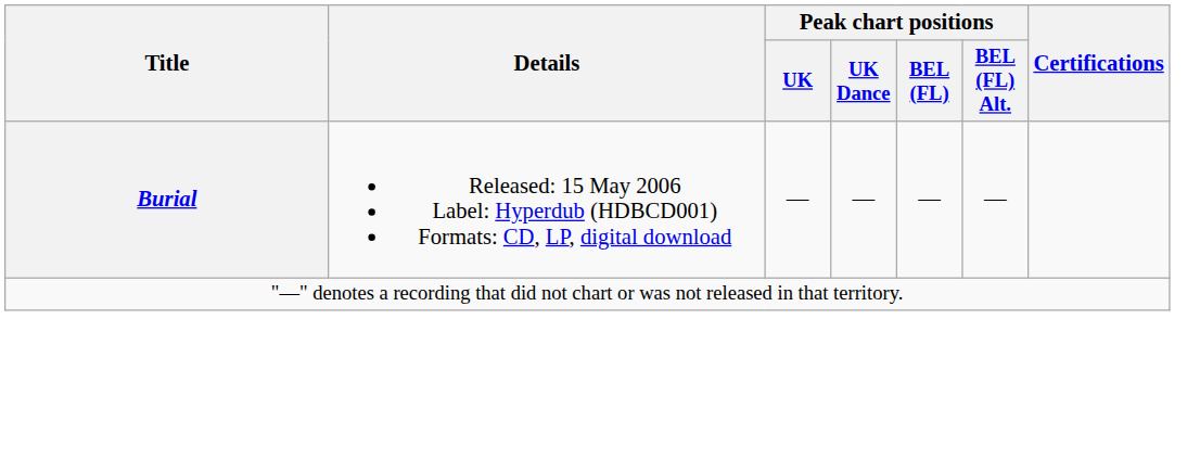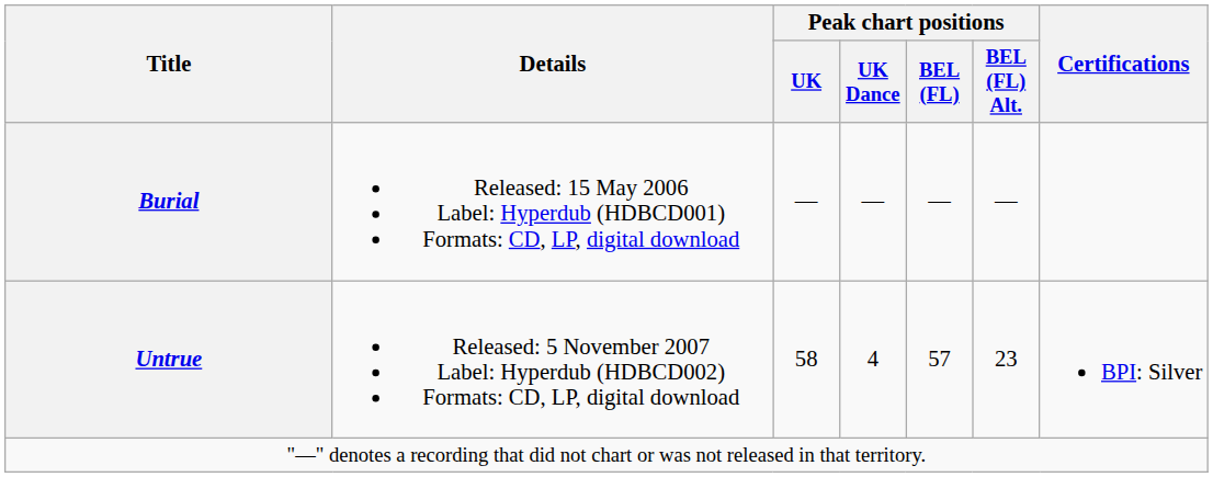 <table class="wikitable plainrowheaders" style="text-align:center;">
 <tr>
 <th scope="col" rowspan="2" style="width:14em;">Title</th>
 <th scope="col" rowspan="2" style="width:19em;">Details</th>
 <th scope="col" colspan="4">Peak chart positions</th>
 <th scope="col" rowspan="2"><a href='#'>Certifications</a></th>
 </tr>
 <tr>
 <th scope="col" style="width:2.8em;font-size:90%;"><a href='#'>UK</a><br></th>
 <th scope="col" style="width:2.8em;font-size:90%;"><a href='#'>UK<br>Dance</a></th>
 <th scope="col" style="width:2.8em;font-size:90%;"><a href='#'>BEL<br>(FL)</a><br></th>
 <th scope="col" style="width:2.8em;font-size:90%;"><a href='#'>BEL<br>(FL)<br>Alt.</a><br></th>
 </tr>
 <tr>
 <th scope="row"><em><a href='#'>Burial</a></em></th>
 <td><br><ul><li>Released: 15 May 2006</li><li>Label: <a href='#'>Hyperdub</a> <span>(HDBCD001)</span></li><li>Formats: <a href='#'>CD</a>, <a href='#'>LP</a>, <a href='#'>digital download</a></li></ul></td>
 <td>—</td>
 <td>—</td>
 <td>—</td>
 <td>—</td>
 <td></td>
 </tr>
 <tr>
+<th scope="row"><em><a href='#'>Untrue</a></em></th>
+<td><br><ul><li>Released: 5 November 2007</li><li>Label: Hyperdub <span>(HDBCD002)</span></li><li>Formats: CD, LP, digital download</li></ul></td>
+<td>58</td>
+<td>4</td>
+<td>57</td>
+<td>23</td>
+<td><br><ul><li><a href='#'>BPI</a>: Silver</li></ul></td>
+</tr>
+<tr>
 <td colspan="7" style="font-size:90%">"—" denotes a recording that did not chart or was not released in that territory.</td>
 </tr>
 </table>
